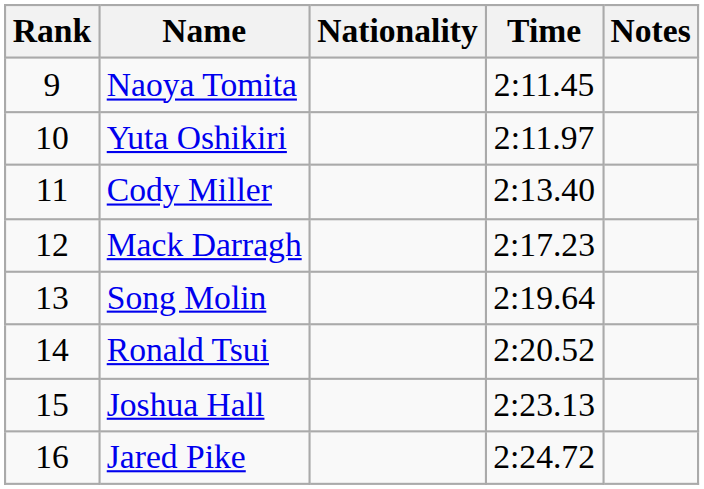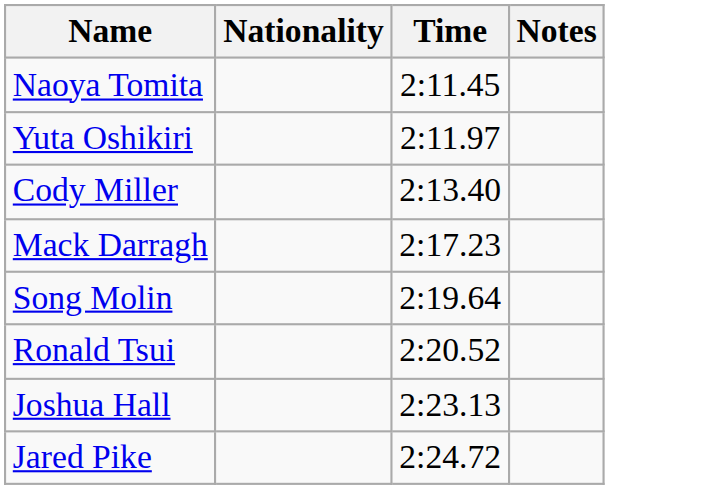 <table class="wikitable sortable" style="text-align:center">
 <tr>
-<th>Rank</th>
 <th>Name</th>
 <th>Nationality</th>
 <th>Time</th>
 <th>Notes</th>
 </tr>
 <tr>
-<td>9</td>
 <td align=left><a href='#'>Naoya Tomita</a></td>
 <td align=left></td>
 <td>2:11.45</td>
 <td></td>
 </tr>
 <tr>
-<td>10</td>
 <td align=left><a href='#'>Yuta Oshikiri</a></td>
 <td align=left></td>
 <td>2:11.97</td>
 <td></td>
 </tr>
 <tr>
-<td>11</td>
 <td align=left><a href='#'>Cody Miller</a></td>
 <td align=left></td>
 <td>2:13.40</td>
 <td></td>
 </tr>
 <tr>
-<td>12</td>
 <td align=left><a href='#'>Mack Darragh</a></td>
 <td align=left></td>
 <td>2:17.23</td>
 <td></td>
 </tr>
 <tr>
-<td>13</td>
 <td align=left><a href='#'>Song Molin</a></td>
 <td align=left></td>
 <td>2:19.64</td>
 <td></td>
 </tr>
 <tr>
-<td>14</td>
 <td align=left><a href='#'>Ronald Tsui</a></td>
 <td align=left></td>
 <td>2:20.52</td>
 <td></td>
 </tr>
 <tr>
-<td>15</td>
 <td align=left><a href='#'>Joshua Hall</a></td>
 <td align=left></td>
 <td>2:23.13</td>
 <td></td>
 </tr>
 <tr>
-<td>16</td>
 <td align=left><a href='#'>Jared Pike</a></td>
 <td align=left></td>
 <td>2:24.72</td>
 <td></td>
 </tr>
 </table>
